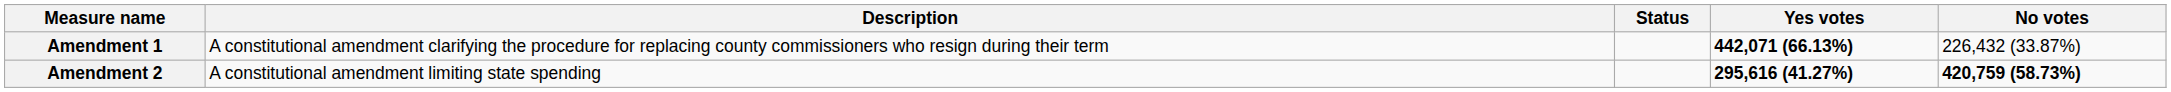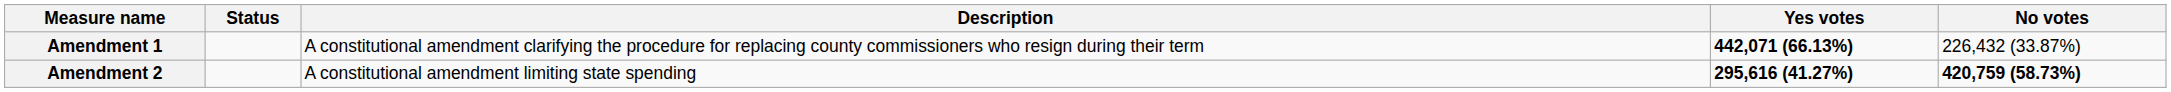 <table class="wikitable sortable plainrowheaders" style="width:100%">
 <tr>
 <th scope="col">Measure name</th>
+<th scope="col">Status</th>
 <th class="unsortable" scope="col">Description</th>
-<th scope="col">Status</th>
 <th scope="col">Yes votes</th>
 <th scope="col">No votes</th>
 </tr>
 <tr>
 <th scope="row">Amendment 1</th>
+<td></td>
 <td>A constitutional amendment clarifying the procedure for replacing county commissioners who resign during their term</td>
-<td></td>
 <td><strong>442,071 (66.13%)</strong></td>
 <td>226,432 (33.87%)</td>
 </tr>
 <tr>
 <th scope="row">Amendment 2</th>
+<td></td>
 <td>A constitutional amendment limiting state spending</td>
-<td></td>
 <td><strong>295,616 (41.27%)</strong></td>
 <td><strong>420,759 (58.73%)</strong></td>
 </tr>
 </table>
